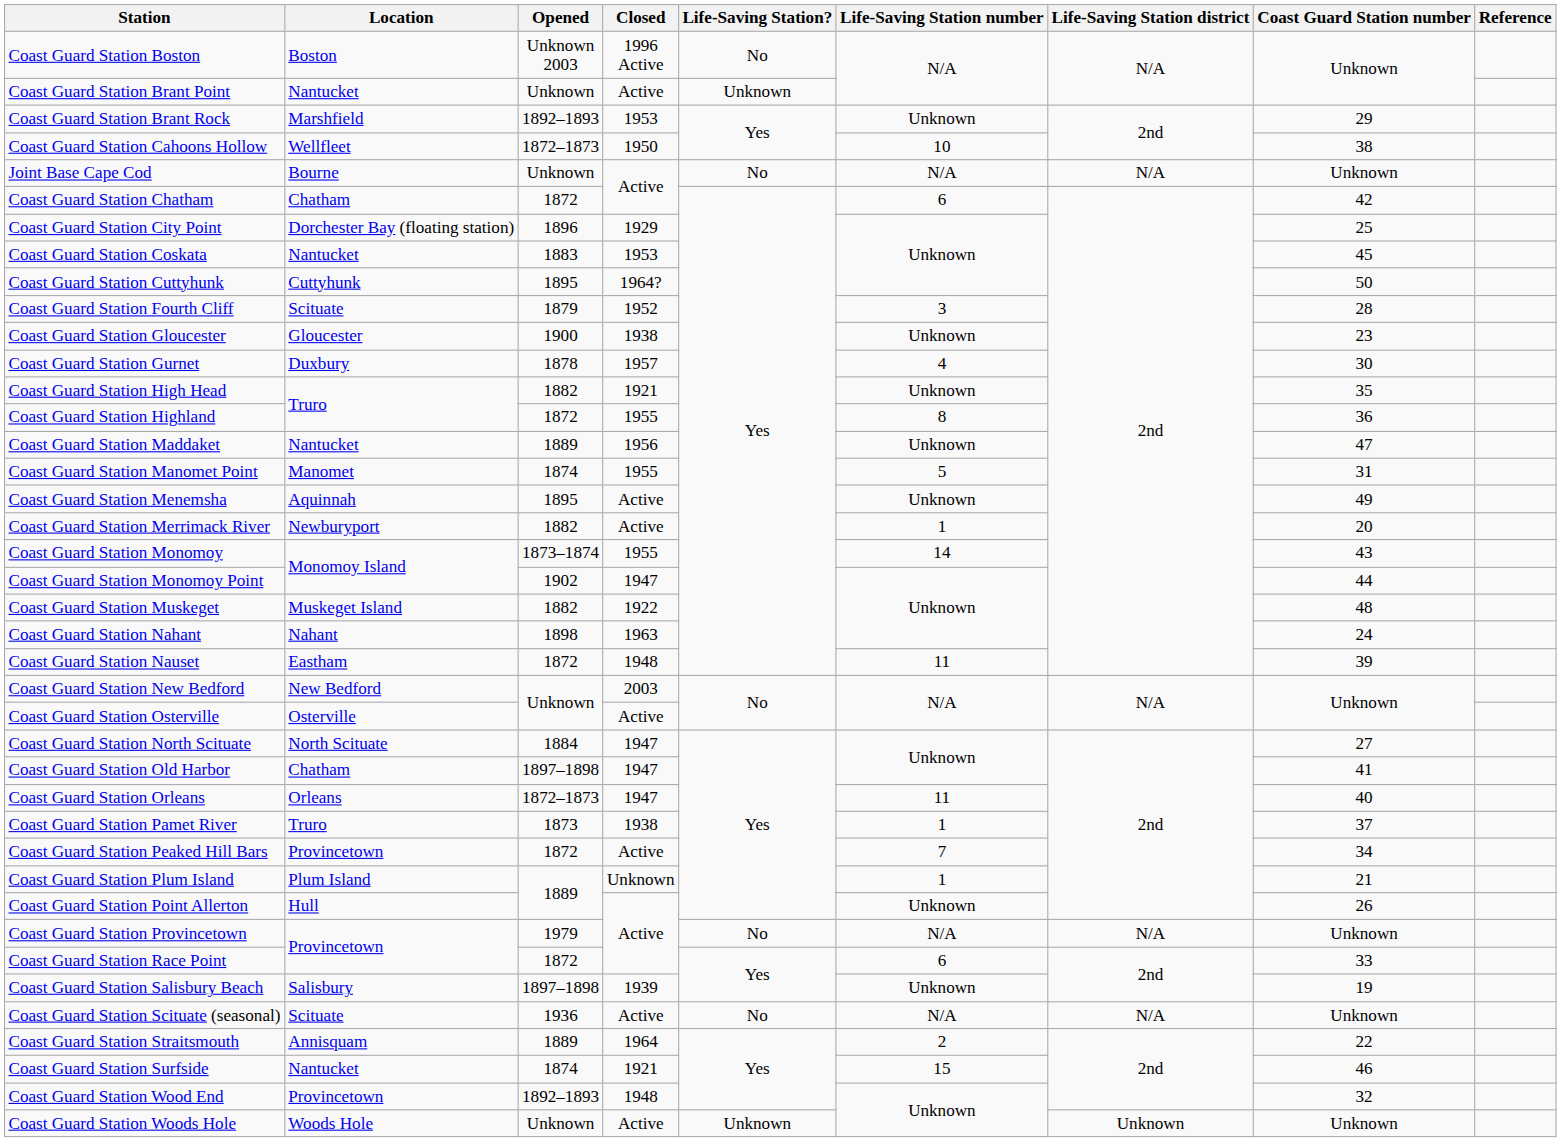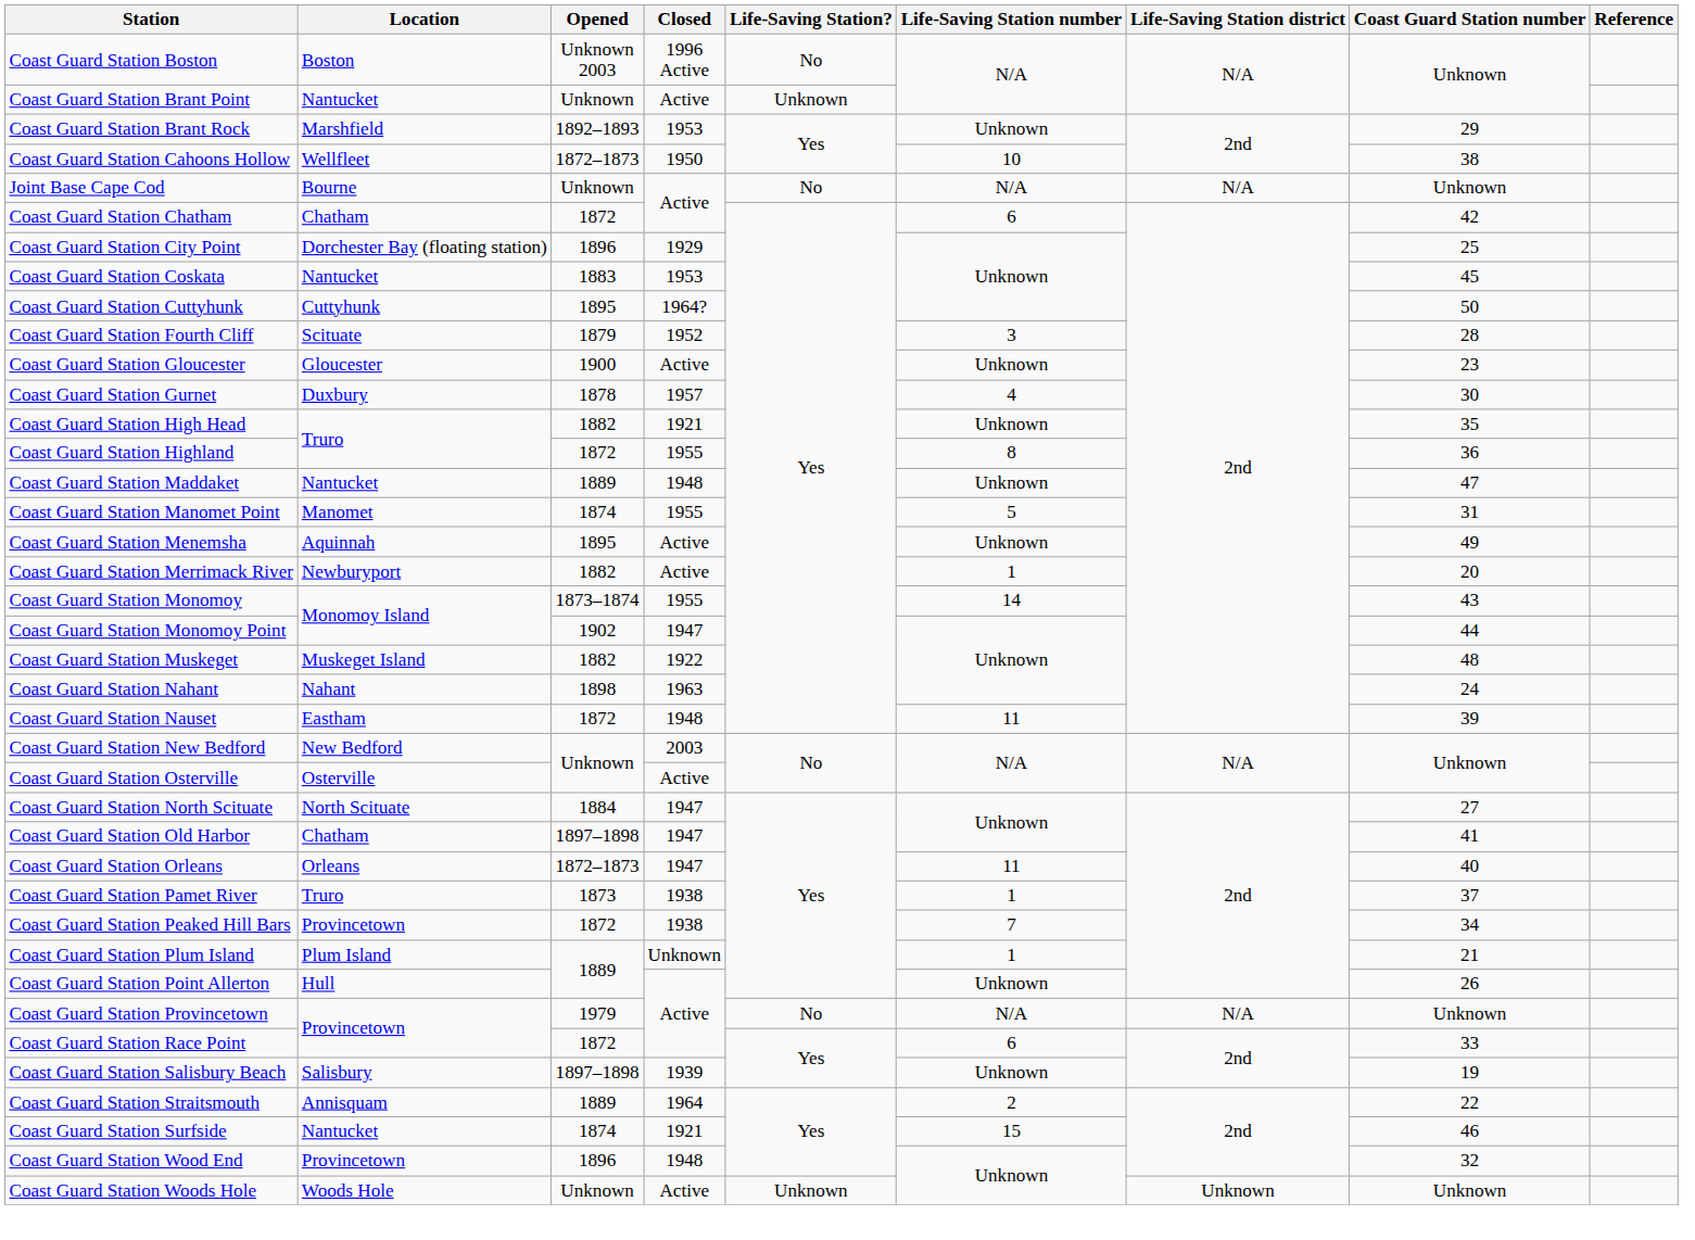 <table class="wikitable sortable" style="text-align:left;">
 <tr>
 <th>Station</th>
 <th>Location</th>
 <th>Opened</th>
 <th>Closed</th>
 <th>Life-Saving Station?</th>
 <th>Life-Saving Station number</th>
 <th>Life-Saving Station district</th>
 <th>Coast Guard Station number</th>
 <th>Reference</th>
 </tr>
 <tr>
 <td><a href='#'>Coast Guard Station Boston</a></td>
 <td><a href='#'>Boston</a></td>
 <td align="center">Unknown<br>2003</td>
 <td align="center">1996<br>Active</td>
 <td align="center">No</td>
 <td rowspan="2" align="center">N/A</td>
 <td rowspan="2" align="center">N/A</td>
 <td rowspan="2" align="center">Unknown</td>
 <td align="center"></td>
 </tr>
 <tr>
 <td><a href='#'>Coast Guard Station Brant Point</a></td>
 <td><a href='#'>Nantucket</a></td>
 <td align="center">Unknown</td>
 <td align="center">Active</td>
 <td align="center">Unknown</td>
 <td align="center"></td>
 </tr>
 <tr>
 <td><a href='#'>Coast Guard Station Brant Rock</a></td>
 <td><a href='#'>Marshfield</a></td>
 <td align="center">1892–1893</td>
 <td align="center">1953</td>
 <td rowspan="2" align="center">Yes</td>
 <td align="center">Unknown</td>
 <td rowspan="2" align="center">2nd</td>
 <td align="center">29</td>
 <td align="center"></td>
 </tr>
 <tr>
 <td><a href='#'>Coast Guard Station Cahoons Hollow</a></td>
 <td><a href='#'>Wellfleet</a></td>
 <td align="center">1872–1873</td>
 <td align="center">1950</td>
 <td align="center">10</td>
 <td align="center">38</td>
 <td align="center"></td>
 </tr>
 <tr>
 <td><a href='#'>Joint Base Cape Cod</a></td>
 <td><a href='#'>Bourne</a></td>
 <td align="center">Unknown</td>
 <td rowspan="2" align="center">Active</td>
 <td align="center">No</td>
 <td align="center">N/A</td>
 <td align="center">N/A</td>
 <td align="center">Unknown</td>
 <td align="center"></td>
 </tr>
 <tr>
 <td><a href='#'>Coast Guard Station Chatham</a></td>
 <td><a href='#'>Chatham</a></td>
 <td align="center">1872</td>
 <td rowspan="18" align="center">Yes</td>
 <td align="center">6</td>
 <td rowspan="18" align="center">2nd</td>
 <td align="center">42</td>
 <td align="center"></td>
 </tr>
 <tr>
 <td><a href='#'>Coast Guard Station City Point</a></td>
 <td><a href='#'>Dorchester Bay</a> (floating station)</td>
 <td align="center">1896</td>
 <td align="center">1929</td>
 <td rowspan="3" align="center">Unknown</td>
 <td align="center">25</td>
 <td align="center"></td>
 </tr>
 <tr>
 <td><a href='#'>Coast Guard Station Coskata</a></td>
 <td><a href='#'>Nantucket</a></td>
 <td align="center">1883</td>
 <td align="center">1953</td>
 <td align="center">45</td>
 <td align="center"></td>
 </tr>
 <tr>
 <td><a href='#'>Coast Guard Station Cuttyhunk</a></td>
 <td><a href='#'>Cuttyhunk</a></td>
 <td align="center">1895</td>
 <td align="center">1964?</td>
 <td align="center">50</td>
 <td align="center"></td>
 </tr>
 <tr>
 <td><a href='#'>Coast Guard Station Fourth Cliff</a></td>
 <td><a href='#'>Scituate</a></td>
 <td align="center">1879</td>
 <td align="center">1952</td>
 <td align="center">3</td>
 <td align="center">28</td>
 <td align="center"></td>
 </tr>
 <tr>
 <td><a href='#'>Coast Guard Station Gloucester</a></td>
 <td><a href='#'>Gloucester</a></td>
 <td align="center">1900</td>
-<td align="center">1938</td>
+<td align="center">Active</td>
 <td align="center">Unknown</td>
 <td align="center">23</td>
 <td align="center"></td>
 </tr>
 <tr>
 <td><a href='#'>Coast Guard Station Gurnet</a></td>
 <td><a href='#'>Duxbury</a></td>
 <td align="center">1878</td>
 <td align="center">1957</td>
 <td align="center">4</td>
 <td align="center">30</td>
 <td align="center"></td>
 </tr>
 <tr>
 <td><a href='#'>Coast Guard Station High Head</a></td>
 <td rowspan="2"><a href='#'>Truro</a></td>
 <td align="center">1882</td>
 <td align="center">1921</td>
 <td align="center">Unknown</td>
 <td align="center">35</td>
 <td align="center"></td>
 </tr>
 <tr>
 <td><a href='#'>Coast Guard Station Highland</a></td>
 <td align="center">1872</td>
 <td align="center">1955</td>
 <td align="center">8</td>
 <td align="center">36</td>
 <td align="center"></td>
 </tr>
 <tr>
 <td><a href='#'>Coast Guard Station Maddaket</a></td>
 <td><a href='#'>Nantucket</a></td>
 <td align="center">1889</td>
-<td align="center">1956</td>
+<td align="center">1948</td>
 <td align="center">Unknown</td>
 <td align="center">47</td>
 <td align="center"></td>
 </tr>
 <tr>
 <td><a href='#'>Coast Guard Station Manomet Point</a></td>
 <td><a href='#'>Manomet</a></td>
 <td align="center">1874</td>
 <td align="center">1955</td>
 <td align="center">5</td>
 <td align="center">31</td>
 <td align="center"></td>
 </tr>
 <tr>
 <td><a href='#'>Coast Guard Station Menemsha</a></td>
 <td><a href='#'>Aquinnah</a></td>
 <td align="center">1895</td>
 <td align="center">Active</td>
 <td align="center">Unknown</td>
 <td align="center">49</td>
 <td align="center"></td>
 </tr>
 <tr>
 <td><a href='#'>Coast Guard Station Merrimack River</a></td>
 <td><a href='#'>Newburyport</a></td>
 <td align="center">1882</td>
 <td align="center">Active</td>
 <td align="center">1</td>
 <td align="center">20</td>
 <td align="center"></td>
 </tr>
 <tr>
 <td><a href='#'>Coast Guard Station Monomoy</a></td>
 <td rowspan="2"><a href='#'>Monomoy Island</a></td>
 <td align="center">1873–1874</td>
 <td align="center">1955</td>
 <td align="center">14</td>
 <td align="center">43</td>
 <td align="center"></td>
 </tr>
 <tr>
 <td><a href='#'>Coast Guard Station Monomoy Point</a></td>
 <td align="center">1902</td>
 <td align="center">1947</td>
 <td rowspan="3" align="center">Unknown</td>
 <td align="center">44</td>
 <td align="center"></td>
 </tr>
 <tr>
 <td><a href='#'>Coast Guard Station Muskeget</a></td>
 <td><a href='#'>Muskeget Island</a></td>
 <td align="center">1882</td>
 <td align="center">1922</td>
 <td align="center">48</td>
 <td align="center"></td>
 </tr>
 <tr>
 <td><a href='#'>Coast Guard Station Nahant</a></td>
 <td><a href='#'>Nahant</a></td>
 <td align="center">1898</td>
 <td align="center">1963</td>
 <td align="center">24</td>
 <td align="center"></td>
 </tr>
 <tr>
 <td><a href='#'>Coast Guard Station Nauset</a></td>
 <td><a href='#'>Eastham</a></td>
 <td align="center">1872</td>
 <td align="center">1948</td>
 <td align="center">11</td>
 <td align="center">39</td>
 <td align="center"></td>
 </tr>
 <tr>
 <td><a href='#'>Coast Guard Station New Bedford</a></td>
 <td><a href='#'>New Bedford</a></td>
 <td rowspan="2" align="center">Unknown</td>
 <td align="center">2003</td>
 <td rowspan="2" align="center">No</td>
 <td rowspan="2" align="center">N/A</td>
 <td rowspan="2" align="center">N/A</td>
 <td rowspan="2" align="center">Unknown</td>
 <td align="center"></td>
 </tr>
 <tr>
 <td><a href='#'>Coast Guard Station Osterville</a></td>
 <td><a href='#'>Osterville</a></td>
 <td align="center">Active</td>
 <td align="center"></td>
 </tr>
 <tr>
 <td><a href='#'>Coast Guard Station North Scituate</a></td>
 <td><a href='#'>North Scituate</a></td>
 <td align="center">1884</td>
 <td align="center">1947</td>
 <td rowspan="7" align="center">Yes</td>
 <td rowspan="2" align="center">Unknown</td>
 <td rowspan="7" align="center">2nd</td>
 <td align="center">27</td>
 <td align="center"></td>
 </tr>
 <tr>
 <td><a href='#'>Coast Guard Station Old Harbor</a></td>
 <td><a href='#'>Chatham</a></td>
 <td align="center">1897–1898</td>
 <td align="center">1947</td>
 <td align="center">41</td>
 <td align="center"></td>
 </tr>
 <tr>
 <td><a href='#'>Coast Guard Station Orleans</a></td>
 <td><a href='#'>Orleans</a></td>
 <td align="center">1872–1873</td>
 <td align="center">1947</td>
 <td align="center">11</td>
 <td align="center">40</td>
 <td align="center"></td>
 </tr>
 <tr>
 <td><a href='#'>Coast Guard Station Pamet River</a></td>
 <td><a href='#'>Truro</a></td>
 <td align="center">1873</td>
 <td align="center">1938</td>
 <td align="center">1</td>
 <td align="center">37</td>
 <td align="center"></td>
 </tr>
 <tr>
 <td><a href='#'>Coast Guard Station Peaked Hill Bars</a></td>
 <td><a href='#'>Provincetown</a></td>
 <td align="center">1872</td>
-<td align="center">Active</td>
+<td align="center">1938</td>
 <td align="center">7</td>
 <td align="center">34</td>
 <td align="center"></td>
 </tr>
 <tr>
 <td><a href='#'>Coast Guard Station Plum Island</a></td>
 <td><a href='#'>Plum Island</a></td>
 <td rowspan="2" align="center">1889</td>
 <td align="center">Unknown</td>
 <td align="center">1</td>
 <td align="center">21</td>
 <td align="center"></td>
 </tr>
 <tr>
 <td><a href='#'>Coast Guard Station Point Allerton</a></td>
 <td><a href='#'>Hull</a></td>
 <td rowspan="3" align="center">Active</td>
 <td align="center">Unknown</td>
 <td align="center">26</td>
 <td align="center"></td>
 </tr>
 <tr>
 <td><a href='#'>Coast Guard Station Provincetown</a></td>
 <td rowspan="2"><a href='#'>Provincetown</a></td>
 <td align="center">1979</td>
 <td align="center">No </td>
 <td align="center">N/A </td>
 <td align="center">N/A </td>
 <td align="center">Unknown</td>
 <td align="center"></td>
 </tr>
 <tr>
 <td><a href='#'>Coast Guard Station Race Point</a></td>
 <td align="center">1872</td>
 <td rowspan="2" align="center">Yes</td>
 <td align="center">6</td>
 <td rowspan="2" align="center">2nd</td>
 <td align="center">33</td>
 <td align="center"></td>
 </tr>
 <tr>
 <td><a href='#'>Coast Guard Station Salisbury Beach</a></td>
 <td><a href='#'>Salisbury</a></td>
 <td align="center">1897–1898</td>
 <td align="center">1939</td>
 <td align="center">Unknown</td>
 <td align="center">19</td>
 <td align="center"></td>
 </tr>
 <tr>
-<td><a href='#'>Coast Guard Station Scituate</a> (seasonal)</td>
-<td><a href='#'>Scituate</a></td>
-<td align="center">1936</td>
-<td align="center">Active</td>
-<td align="center">No</td>
-<td align="center">N/A</td>
-<td align="center">N/A</td>
-<td align="center">Unknown</td>
-<td align="center"></td>
-</tr>
-<tr>
 <td><a href='#'>Coast Guard Station Straitsmouth</a></td>
 <td><a href='#'>Annisquam</a></td>
 <td align="center">1889</td>
 <td align="center">1964</td>
 <td rowspan="3" align="center">Yes</td>
 <td align="center">2</td>
 <td rowspan="3" align="center">2nd</td>
 <td align="center">22</td>
 <td align="center"></td>
 </tr>
 <tr>
 <td><a href='#'>Coast Guard Station Surfside</a></td>
 <td><a href='#'>Nantucket</a></td>
 <td align="center">1874</td>
 <td align="center">1921</td>
 <td align="center">15</td>
 <td align="center">46</td>
 <td align="center"></td>
 </tr>
 <tr>
 <td><a href='#'>Coast Guard Station Wood End</a></td>
 <td><a href='#'>Provincetown</a></td>
-<td align="center">1892–1893</td>
+<td align="center">1896</td>
 <td align="center">1948</td>
 <td rowspan="2" align="center">Unknown</td>
 <td align="center">32</td>
 <td align="center"></td>
 </tr>
 <tr>
 <td><a href='#'>Coast Guard Station Woods Hole</a></td>
 <td><a href='#'>Woods Hole</a></td>
 <td align="center">Unknown</td>
 <td align="center">Active</td>
 <td align="center">Unknown</td>
 <td align="center">Unknown</td>
 <td align="center">Unknown</td>
 <td align="center"></td>
 </tr>
 </table>
